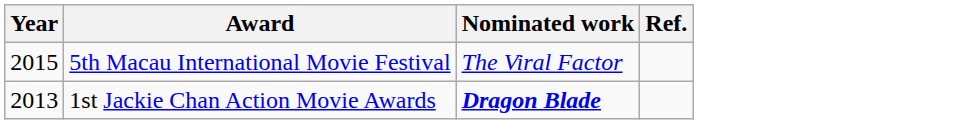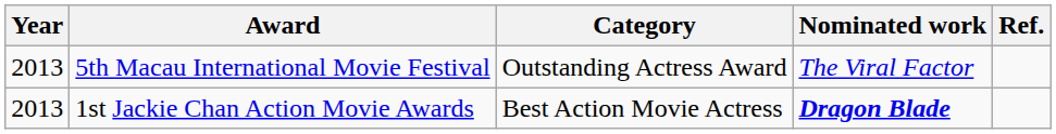 <table class="wikitable">
 <tr>
 <th>Year</th>
 <th>Award</th>
+<th>Category</th>
 <th>Nominated work</th>
 <th>Ref.</th>
 </tr>
 <tr>
-<td>2015</td>
+<td>2013</td>
 <td><a href='#'>5th Macau International Movie Festival</a></td>
+<td>Outstanding Actress Award</td>
 <td><em><a href='#'>The Viral Factor</a></em></td>
 <td></td>
 </tr>
 <tr>
 <td>2013</td>
 <td>1st <a href='#'>Jackie Chan Action Movie Awards</a></td>
+<td>Best Action Movie Actress</td>
 <td><strong><em><a href='#'>Dragon Blade</a></em></strong></td>
 <td></td>
 </tr>
 </table>
